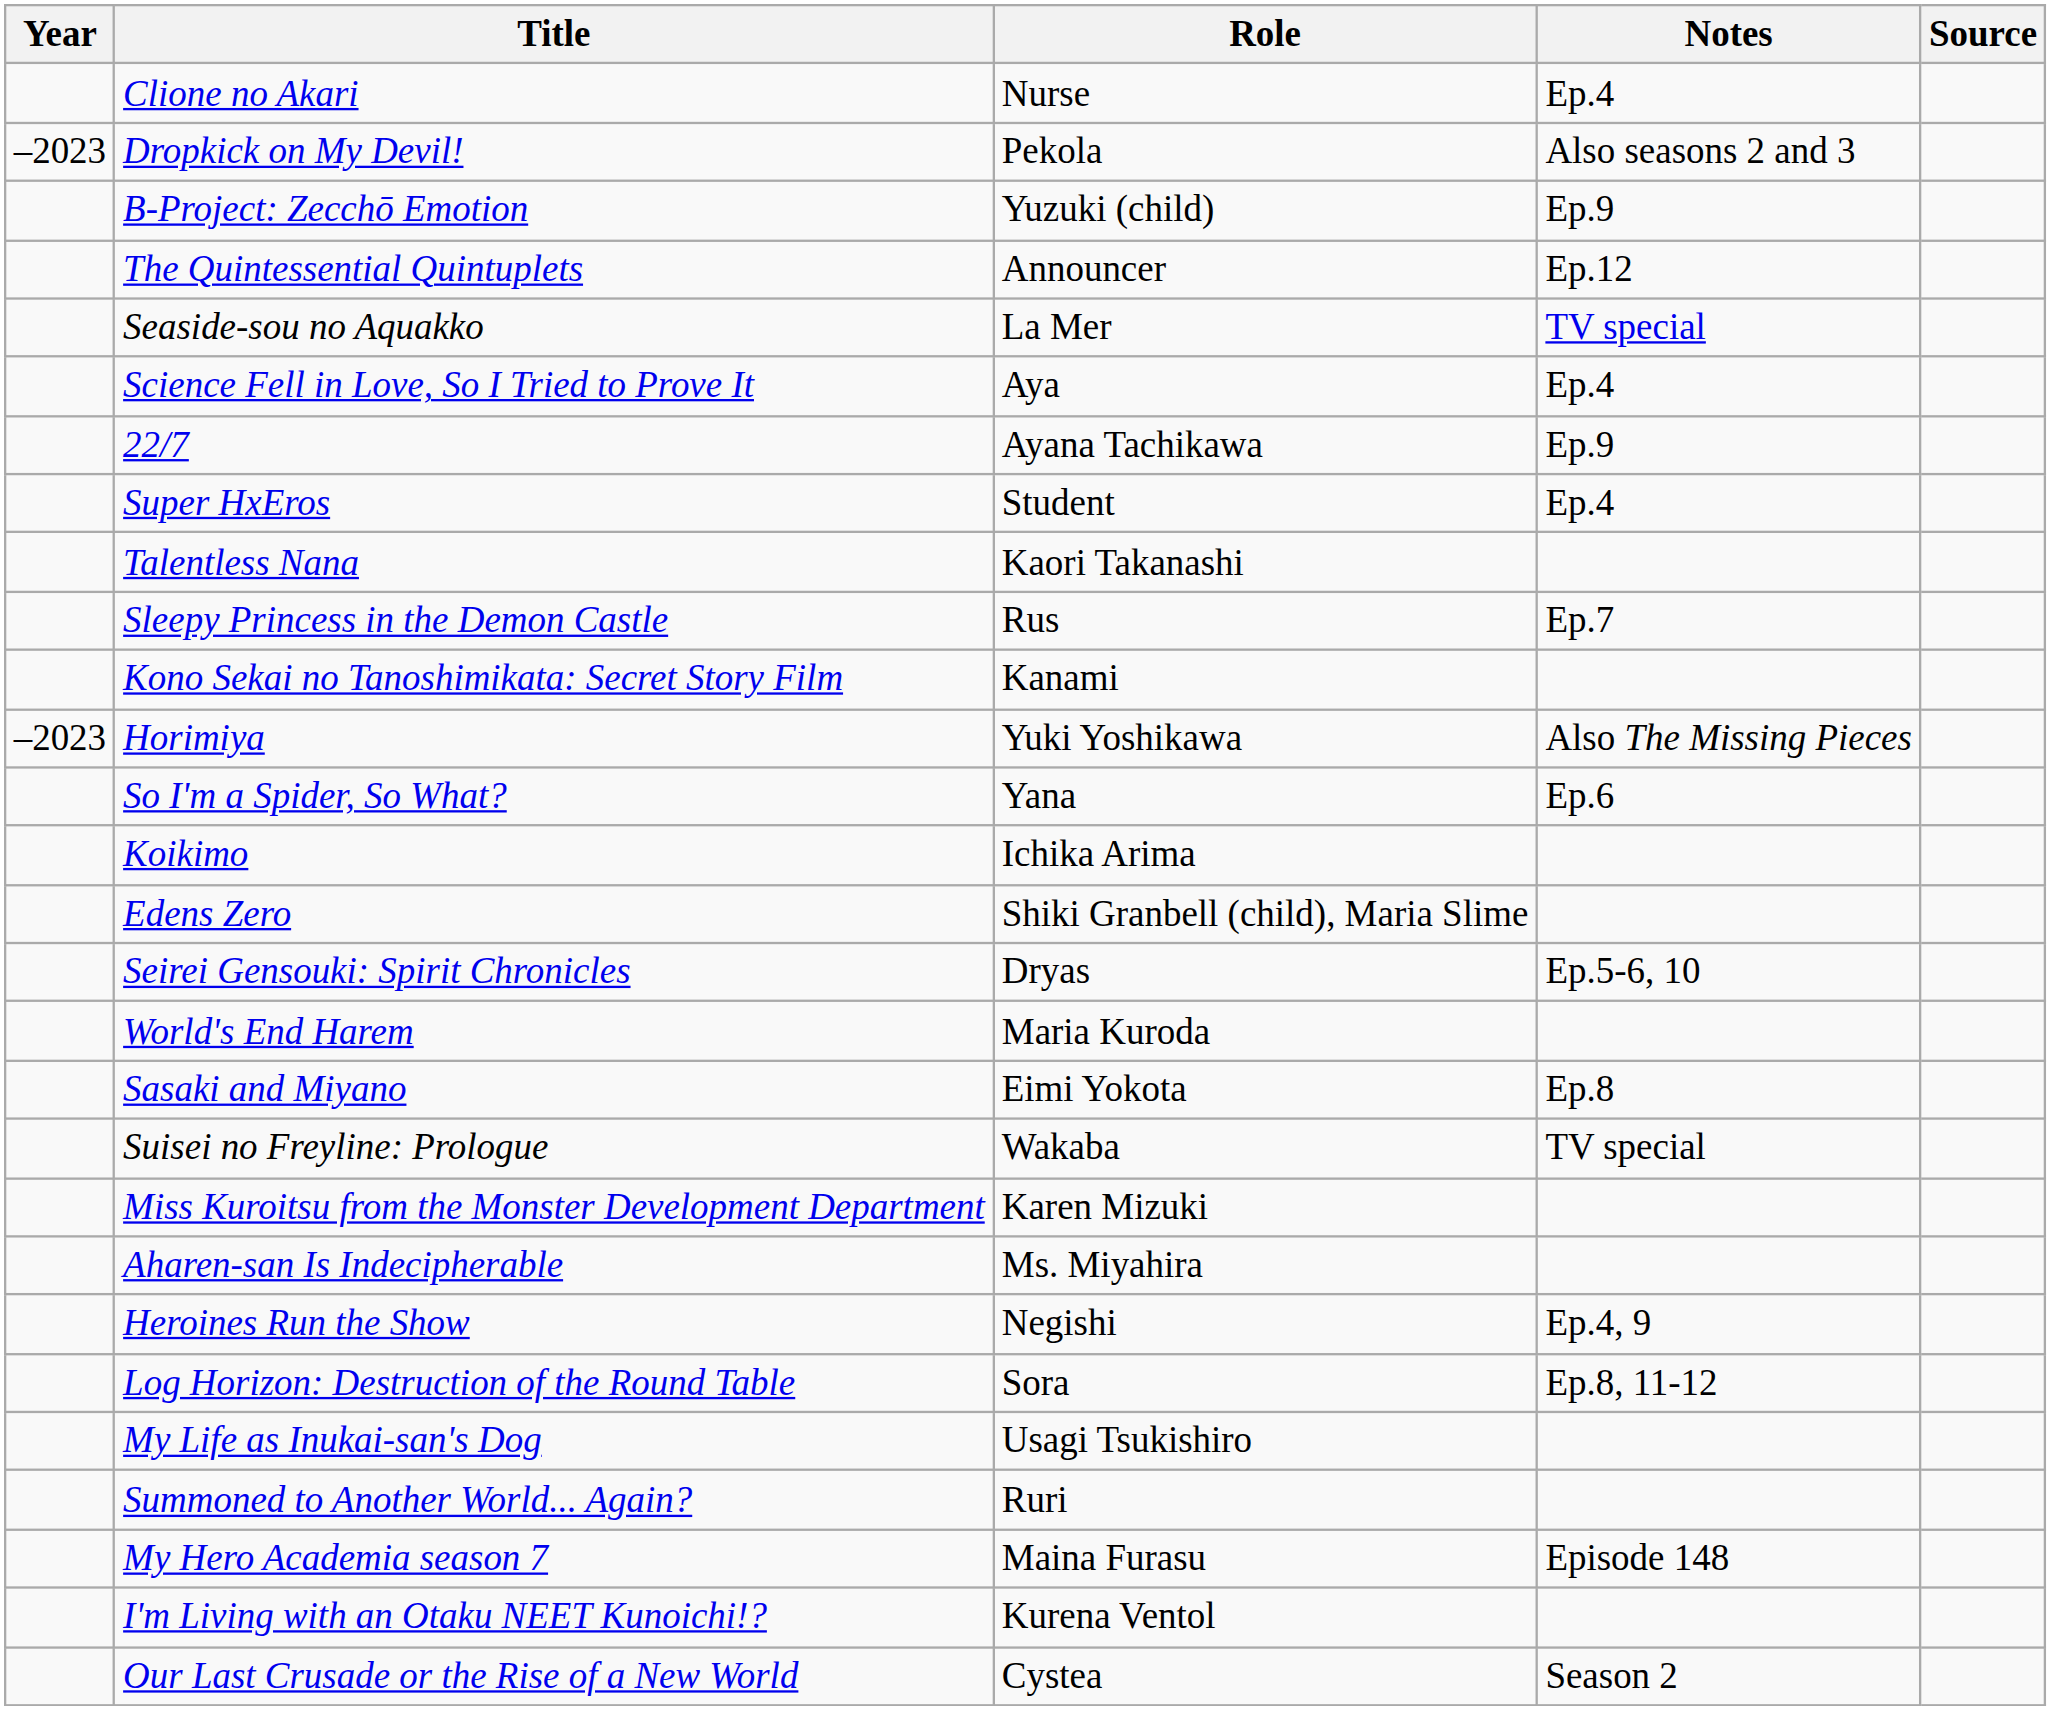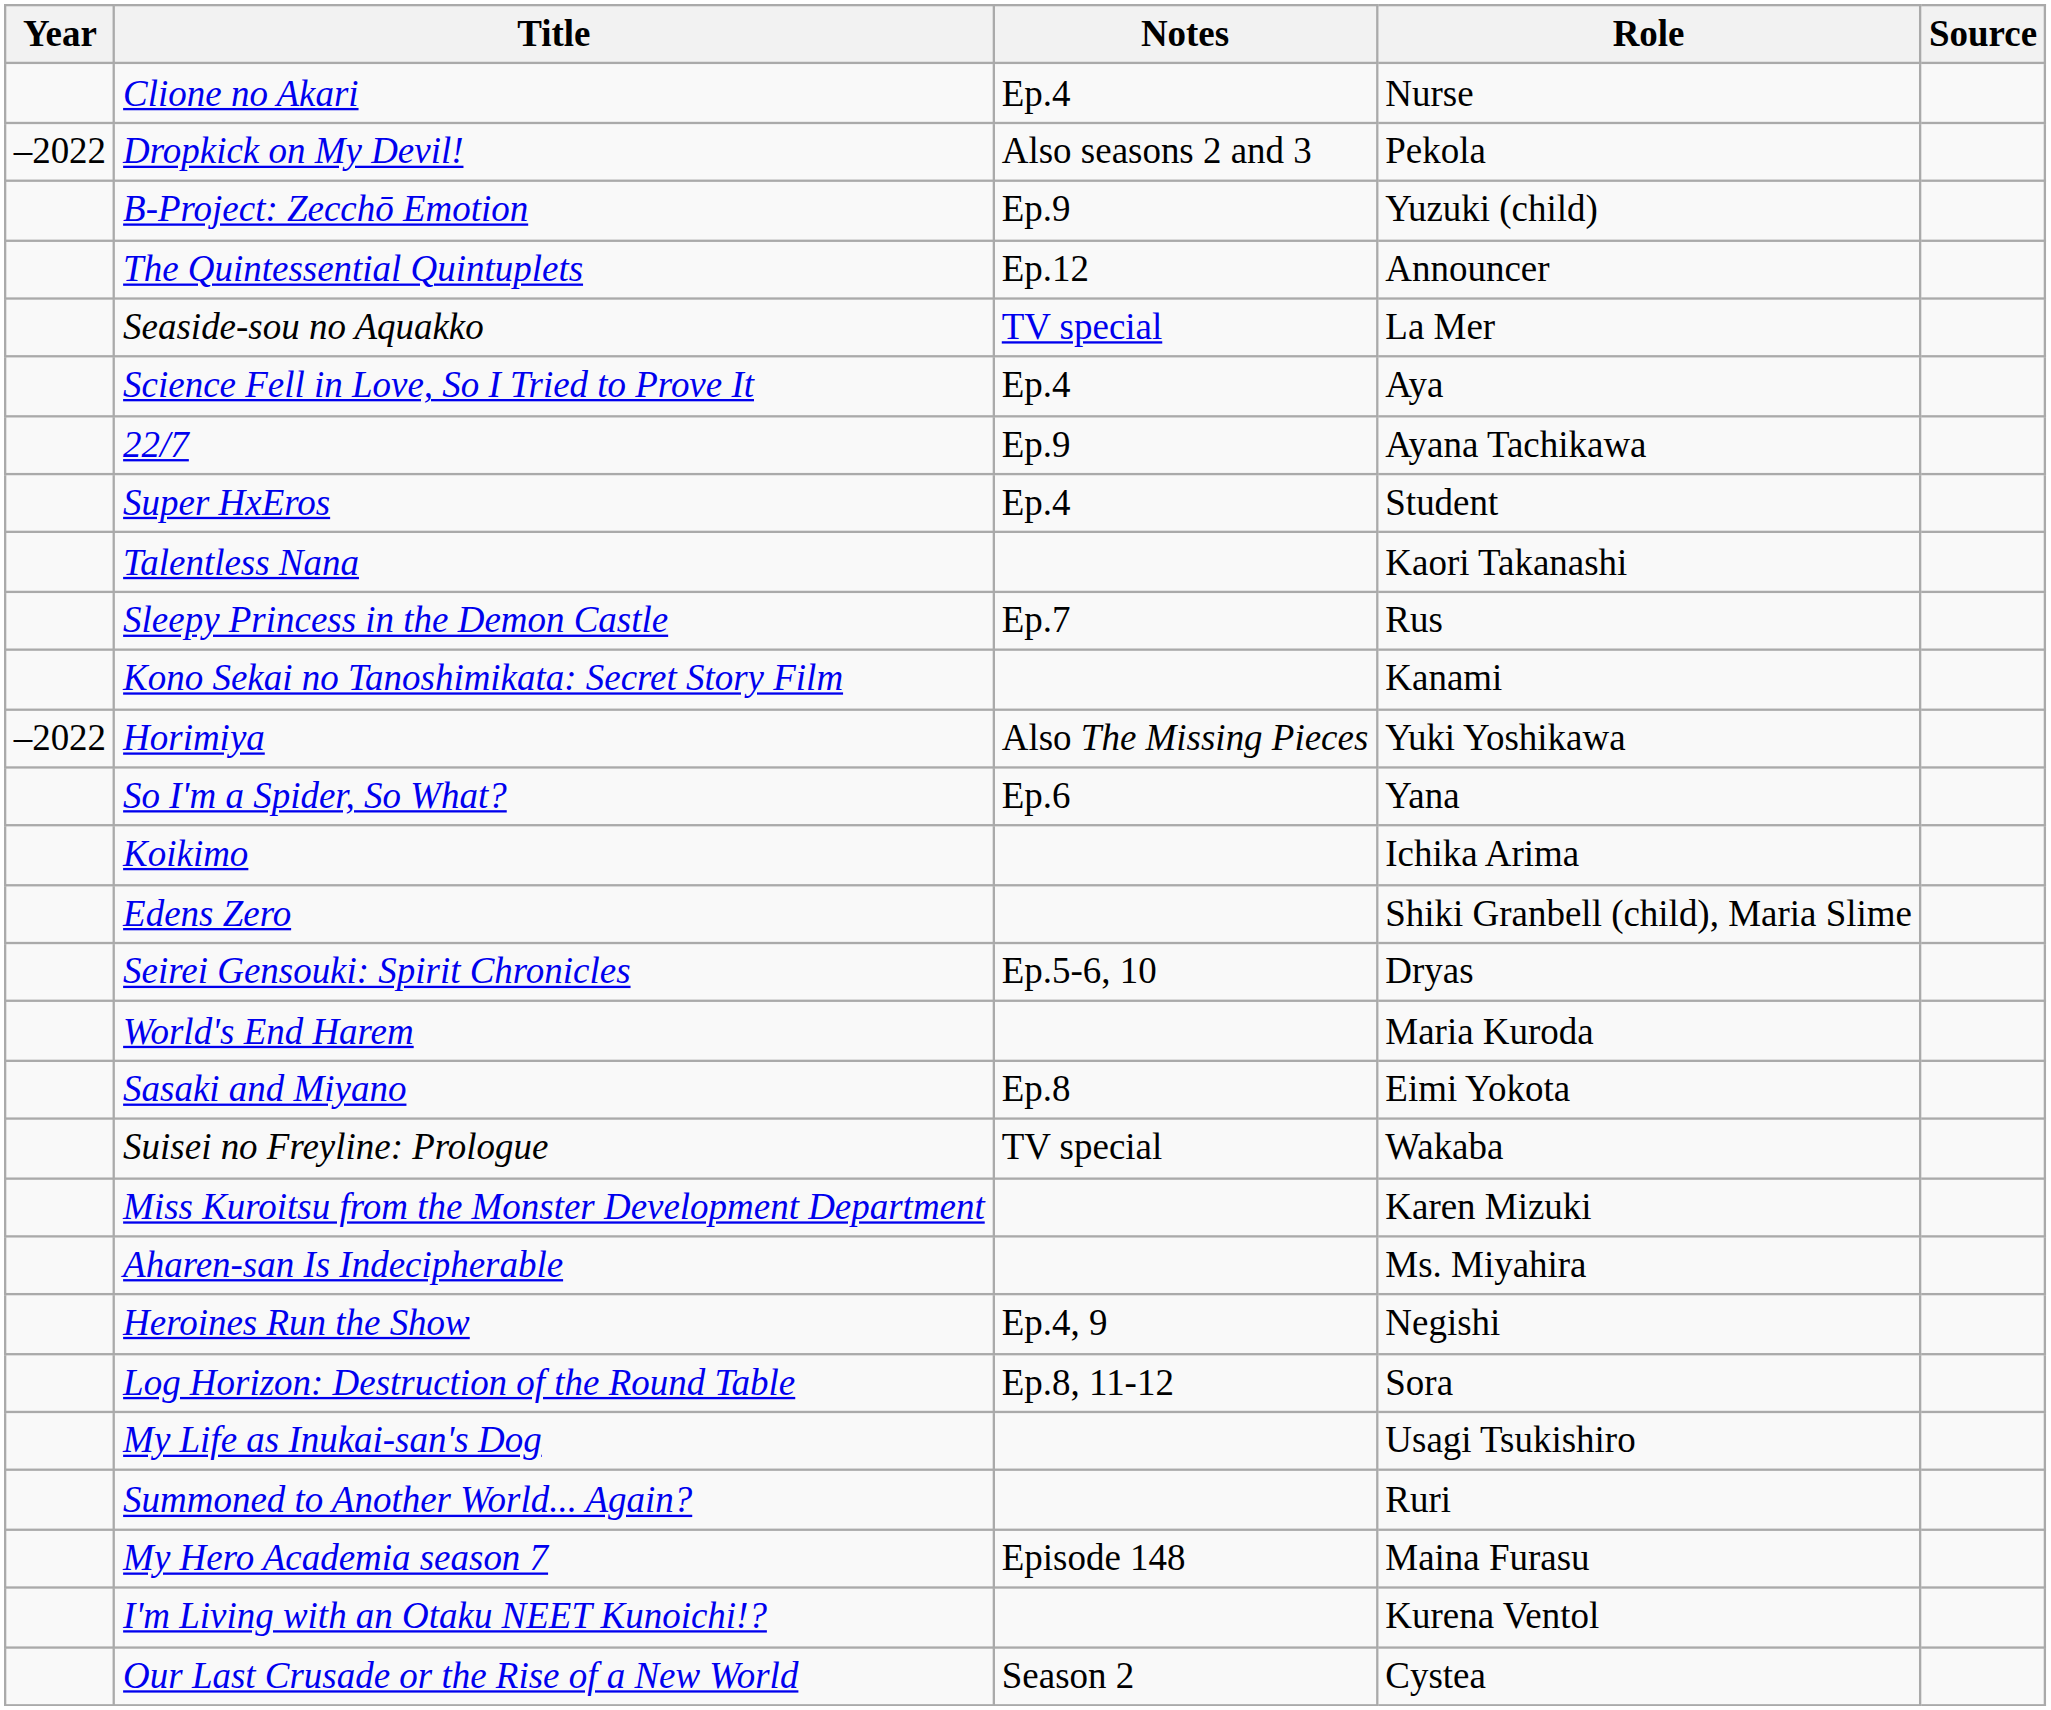 <table class="wikitable sortable plainrowheaders">
 <tr>
 <th>Year</th>
 <th>Title</th>
+<th class="unsortable">Notes</th>
 <th>Role</th>
-<th class="unsortable">Notes</th>
 <th class="unsortable">Source</th>
 </tr>
 <tr>
 <td></td>
 <td><em><a href='#'>Clione no Akari</a></em></td>
+<td>Ep.4</td>
 <td>Nurse</td>
-<td>Ep.4</td>
 <td></td>
 </tr>
 <tr>
-<td>–2023</td>
+<td>–2022</td>
 <td><em><a href='#'>Dropkick on My Devil!</a></em></td>
+<td>Also seasons 2 and 3</td>
 <td>Pekola</td>
-<td>Also seasons 2 and 3</td>
 <td></td>
 </tr>
 <tr>
 <td></td>
 <td><em><a href='#'>B-Project: Zecchō Emotion</a></em></td>
+<td>Ep.9</td>
 <td>Yuzuki (child)</td>
-<td>Ep.9</td>
 <td></td>
 </tr>
 <tr>
 <td></td>
 <td><em><a href='#'>The Quintessential Quintuplets</a></em></td>
+<td>Ep.12</td>
 <td>Announcer</td>
-<td>Ep.12</td>
 <td></td>
 </tr>
 <tr>
 <td></td>
 <td><em>Seaside-sou no Aquakko</em></td>
+<td><a href='#'>TV special</a></td>
 <td>La Mer</td>
-<td><a href='#'>TV special</a></td>
 <td></td>
 </tr>
 <tr>
 <td></td>
 <td><em><a href='#'>Science Fell in Love, So I Tried to Prove It</a></em></td>
+<td>Ep.4</td>
 <td>Aya</td>
-<td>Ep.4</td>
 <td></td>
 </tr>
 <tr>
 <td></td>
 <td><em><a href='#'>22/7</a></em></td>
+<td>Ep.9</td>
 <td>Ayana Tachikawa</td>
-<td>Ep.9</td>
 <td></td>
 </tr>
 <tr>
 <td></td>
 <td><em><a href='#'>Super HxEros</a></em></td>
+<td>Ep.4</td>
 <td>Student</td>
-<td>Ep.4</td>
 <td></td>
 </tr>
 <tr>
 <td></td>
 <td><em><a href='#'>Talentless Nana</a></em></td>
+<td></td>
 <td>Kaori Takanashi</td>
-<td></td>
 <td></td>
 </tr>
 <tr>
 <td></td>
 <td><em><a href='#'>Sleepy Princess in the Demon Castle</a></em></td>
+<td>Ep.7</td>
 <td>Rus</td>
-<td>Ep.7</td>
 <td></td>
 </tr>
 <tr>
 <td></td>
 <td><em><a href='#'>Kono Sekai no Tanoshimikata: Secret Story Film</a></em></td>
+<td></td>
 <td>Kanami</td>
-<td></td>
 <td></td>
 </tr>
 <tr>
-<td>–2023</td>
+<td>–2022</td>
 <td><em><a href='#'>Horimiya</a></em></td>
+<td>Also <em>The Missing Pieces</em></td>
 <td>Yuki Yoshikawa</td>
-<td>Also <em>The Missing Pieces</em></td>
 <td></td>
 </tr>
 <tr>
 <td></td>
 <td><em><a href='#'>So I'm a Spider, So What?</a></em></td>
+<td>Ep.6</td>
 <td>Yana</td>
-<td>Ep.6</td>
 <td></td>
 </tr>
 <tr>
 <td></td>
 <td><em><a href='#'>Koikimo</a></em></td>
+<td></td>
 <td>Ichika Arima</td>
-<td></td>
 <td></td>
 </tr>
 <tr>
 <td></td>
 <td><em><a href='#'>Edens Zero</a></em></td>
+<td></td>
 <td>Shiki Granbell (child), Maria Slime</td>
-<td></td>
 <td></td>
 </tr>
 <tr>
 <td></td>
 <td><em><a href='#'>Seirei Gensouki: Spirit Chronicles</a></em></td>
+<td>Ep.5-6, 10</td>
 <td>Dryas</td>
-<td>Ep.5-6, 10</td>
 <td></td>
 </tr>
 <tr>
 <td></td>
 <td><em><a href='#'>World's End Harem</a></em></td>
+<td></td>
 <td>Maria Kuroda</td>
-<td></td>
 <td></td>
 </tr>
 <tr>
 <td></td>
 <td><em><a href='#'>Sasaki and Miyano</a></em></td>
+<td>Ep.8</td>
 <td>Eimi Yokota</td>
-<td>Ep.8</td>
 <td></td>
 </tr>
 <tr>
 <td></td>
 <td><em>Suisei no Freyline: Prologue</em></td>
+<td>TV special</td>
 <td>Wakaba</td>
-<td>TV special</td>
 <td></td>
 </tr>
 <tr>
 <td></td>
 <td><em><a href='#'>Miss Kuroitsu from the Monster Development Department</a></em></td>
+<td></td>
 <td>Karen Mizuki</td>
-<td></td>
 <td></td>
 </tr>
 <tr>
 <td></td>
 <td><em><a href='#'>Aharen-san Is Indecipherable</a></em></td>
+<td></td>
 <td>Ms. Miyahira</td>
-<td></td>
 <td></td>
 </tr>
 <tr>
 <td></td>
 <td><em><a href='#'>Heroines Run the Show</a></em></td>
+<td>Ep.4, 9</td>
 <td>Negishi</td>
-<td>Ep.4, 9</td>
 <td></td>
 </tr>
 <tr>
 <td></td>
 <td><em><a href='#'>Log Horizon: Destruction of the Round Table</a></em></td>
+<td>Ep.8, 11-12</td>
 <td>Sora</td>
-<td>Ep.8, 11-12</td>
 <td></td>
 </tr>
 <tr>
 <td></td>
 <td><em><a href='#'>My Life as Inukai-san's Dog</a></em></td>
+<td></td>
 <td>Usagi Tsukishiro</td>
-<td></td>
 <td></td>
 </tr>
 <tr>
 <td></td>
 <td><em><a href='#'>Summoned to Another World... Again?</a></em></td>
+<td></td>
 <td>Ruri</td>
-<td></td>
 <td></td>
 </tr>
 <tr>
 <td></td>
 <td><em><a href='#'>My Hero Academia season 7</a></em></td>
+<td>Episode 148</td>
 <td>Maina Furasu</td>
-<td>Episode 148</td>
 <td></td>
 </tr>
 <tr>
 <td></td>
 <td><em><a href='#'>I'm Living with an Otaku NEET Kunoichi!?</a></em></td>
+<td></td>
 <td>Kurena Ventol</td>
-<td></td>
 <td></td>
 </tr>
 <tr>
 <td></td>
 <td><em><a href='#'>Our Last Crusade or the Rise of a New World</a></em></td>
+<td>Season 2</td>
 <td>Cystea</td>
-<td>Season 2</td>
 <td></td>
 </tr>
 </table>
